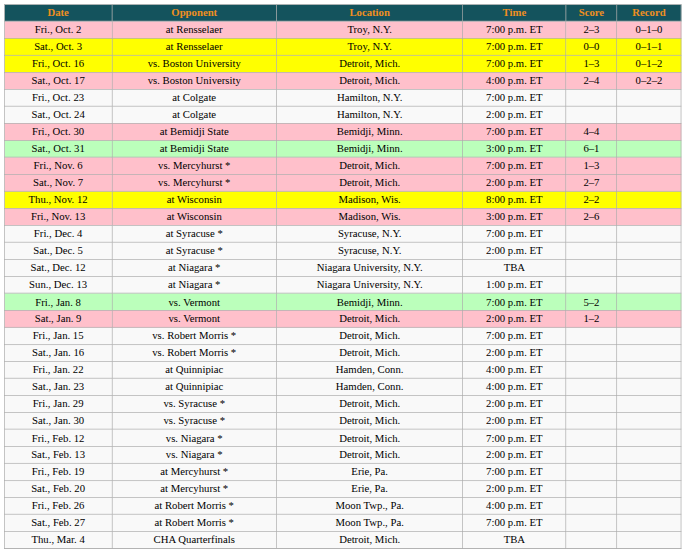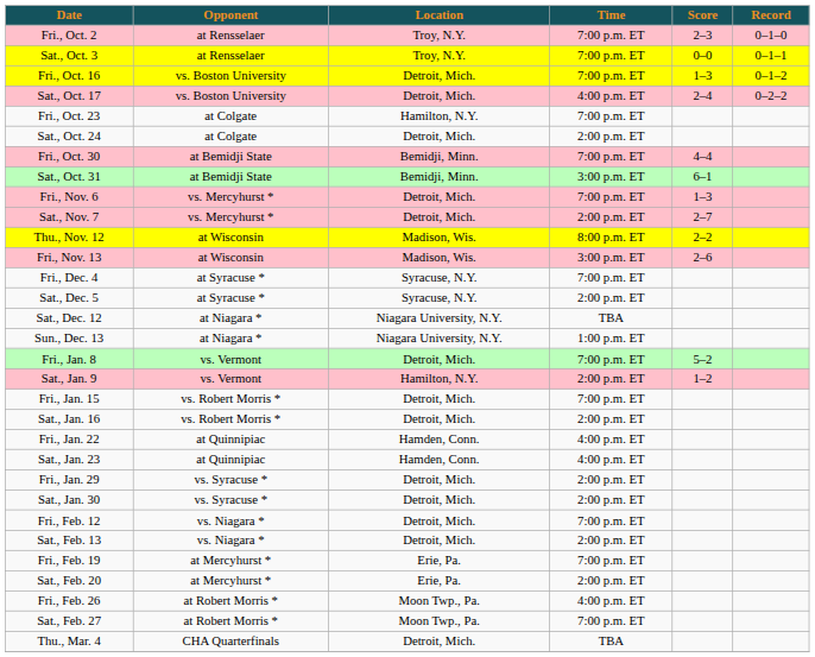 <table class="wikitable" width="80%">
 <tr align="center"  style=" background:#14535D; color:#EF8F1F;">
 <td><strong>Date</strong></td>
 <td><strong>Opponent</strong></td>
 <td><strong>Location</strong></td>
 <td><strong>Time</strong></td>
 <td><strong>Score</strong></td>
 <td><strong>Record</strong></td>
 </tr>
 <tr align="center" bgcolor="pink">
 <td>Fri., Oct. 2</td>
 <td>at Rensselaer</td>
 <td>Troy, N.Y.</td>
 <td>7:00 p.m. ET</td>
 <td>2–3</td>
 <td>0–1–0</td>
 </tr>
 <tr align="center" bgcolor="yellow">
 <td>Sat., Oct. 3</td>
 <td>at Rensselaer</td>
 <td>Troy, N.Y.</td>
 <td>7:00 p.m. ET</td>
 <td>0–0</td>
 <td>0–1–1</td>
 </tr>
 <tr align="center" bgcolor="yellow">
 <td>Fri., Oct. 16</td>
 <td>vs. Boston University</td>
 <td>Detroit, Mich.</td>
 <td>7:00 p.m. ET</td>
 <td>1–3</td>
 <td>0–1–2</td>
 </tr>
 <tr align="center" bgcolor="pink">
 <td>Sat., Oct. 17</td>
 <td>vs. Boston University</td>
 <td>Detroit, Mich.</td>
 <td>4:00 p.m. ET</td>
 <td>2–4</td>
 <td>0–2–2</td>
 </tr>
 <tr align="center" bgcolor="">
 <td>Fri., Oct. 23</td>
 <td>at Colgate</td>
 <td>Hamilton, N.Y.</td>
 <td>7:00 p.m. ET</td>
 <td></td>
 <td></td>
 </tr>
 <tr align="center" bgcolor="">
 <td>Sat., Oct. 24</td>
 <td>at Colgate</td>
-<td>Hamilton, N.Y.</td>
+<td>Detroit, Mich.</td>
 <td>2:00 p.m. ET</td>
 <td></td>
 <td></td>
 </tr>
 <tr align="center" bgcolor="pink">
 <td>Fri., Oct. 30</td>
 <td>at Bemidji State</td>
 <td>Bemidji, Minn.</td>
 <td>7:00 p.m. ET</td>
 <td>4–4</td>
 <td></td>
 </tr>
 <tr align="center" bgcolor="bbffbb">
 <td>Sat., Oct. 31</td>
 <td>at Bemidji State</td>
 <td>Bemidji, Minn.</td>
 <td>3:00 p.m. ET</td>
 <td>6–1</td>
 <td></td>
 </tr>
 <tr align="center" bgcolor="pink">
 <td>Fri., Nov. 6</td>
 <td>vs. Mercyhurst *</td>
 <td>Detroit, Mich.</td>
 <td>7:00 p.m. ET</td>
 <td>1–3</td>
 <td></td>
 </tr>
 <tr align="center" bgcolor="pink">
 <td>Sat., Nov. 7</td>
 <td>vs. Mercyhurst *</td>
 <td>Detroit, Mich.</td>
 <td>2:00 p.m. ET</td>
 <td>2–7</td>
 <td></td>
 </tr>
 <tr align="center" bgcolor="yellow">
 <td>Thu., Nov. 12</td>
 <td>at Wisconsin</td>
 <td>Madison, Wis.</td>
 <td>8:00 p.m. ET</td>
 <td>2–2</td>
 <td></td>
 </tr>
 <tr align="center" bgcolor="pink">
 <td>Fri., Nov. 13</td>
 <td>at Wisconsin</td>
 <td>Madison, Wis.</td>
 <td>3:00 p.m. ET</td>
 <td>2–6</td>
 <td></td>
 </tr>
 <tr align="center" bgcolor="">
 <td>Fri., Dec. 4</td>
 <td>at Syracuse *</td>
 <td>Syracuse, N.Y.</td>
 <td>7:00 p.m. ET</td>
 <td></td>
 <td></td>
 </tr>
 <tr align="center" bgcolor="">
 <td>Sat., Dec. 5</td>
 <td>at Syracuse *</td>
 <td>Syracuse, N.Y.</td>
 <td>2:00 p.m. ET</td>
 <td></td>
 <td></td>
 </tr>
 <tr align="center" bgcolor="">
 <td>Sat., Dec. 12</td>
 <td>at Niagara *</td>
 <td>Niagara University, N.Y.</td>
 <td>TBA</td>
 <td></td>
 <td></td>
 </tr>
 <tr align="center" bgcolor="">
 <td>Sun., Dec. 13</td>
 <td>at Niagara *</td>
 <td>Niagara University, N.Y.</td>
 <td>1:00 p.m. ET</td>
 <td></td>
 <td></td>
 </tr>
 <tr align="center" bgcolor="bbffbb">
 <td>Fri., Jan. 8</td>
 <td>vs. Vermont</td>
-<td>Bemidji, Minn.</td>
+<td>Detroit, Mich.</td>
 <td>7:00 p.m. ET</td>
 <td>5–2</td>
 <td></td>
 </tr>
 <tr align="center" bgcolor="pink">
 <td>Sat., Jan. 9</td>
 <td>vs. Vermont</td>
-<td>Detroit, Mich.</td>
+<td>Hamilton, N.Y.</td>
 <td>2:00 p.m. ET</td>
 <td>1–2</td>
 <td></td>
 </tr>
 <tr align="center" bgcolor="">
 <td>Fri., Jan. 15</td>
 <td>vs. Robert Morris *</td>
 <td>Detroit, Mich.</td>
 <td>7:00 p.m. ET</td>
 <td></td>
 <td></td>
 </tr>
 <tr align="center" bgcolor="">
 <td>Sat., Jan. 16</td>
 <td>vs. Robert Morris *</td>
 <td>Detroit, Mich.</td>
 <td>2:00 p.m. ET</td>
 <td></td>
 <td></td>
 </tr>
 <tr align="center" bgcolor="">
 <td>Fri., Jan. 22</td>
 <td>at Quinnipiac</td>
 <td>Hamden, Conn.</td>
 <td>4:00 p.m. ET</td>
 <td></td>
 <td></td>
 </tr>
 <tr align="center" bgcolor="">
 <td>Sat., Jan. 23</td>
 <td>at Quinnipiac</td>
 <td>Hamden, Conn.</td>
 <td>4:00 p.m. ET</td>
 <td></td>
 <td></td>
 </tr>
 <tr align="center" bgcolor="">
 <td>Fri., Jan. 29</td>
 <td>vs. Syracuse *</td>
 <td>Detroit, Mich.</td>
 <td>2:00 p.m. ET</td>
 <td></td>
 <td></td>
 </tr>
 <tr align="center" bgcolor="">
 <td>Sat., Jan. 30</td>
 <td>vs. Syracuse *</td>
 <td>Detroit, Mich.</td>
 <td>2:00 p.m. ET</td>
 <td></td>
 <td></td>
 </tr>
 <tr align="center" bgcolor="">
 <td>Fri., Feb. 12</td>
 <td>vs. Niagara *</td>
 <td>Detroit, Mich.</td>
 <td>7:00 p.m. ET</td>
 <td></td>
 <td></td>
 </tr>
 <tr align="center" bgcolor="">
 <td>Sat., Feb. 13</td>
 <td>vs. Niagara *</td>
 <td>Detroit, Mich.</td>
 <td>2:00 p.m. ET</td>
 <td></td>
 <td></td>
 </tr>
 <tr align="center" bgcolor="">
 <td>Fri., Feb. 19</td>
 <td>at Mercyhurst *</td>
 <td>Erie, Pa.</td>
 <td>7:00 p.m. ET</td>
 <td></td>
 <td></td>
 </tr>
 <tr align="center" bgcolor="">
 <td>Sat., Feb. 20</td>
 <td>at Mercyhurst *</td>
 <td>Erie, Pa.</td>
 <td>2:00 p.m. ET</td>
 <td></td>
 <td></td>
 </tr>
 <tr align="center" bgcolor="">
 <td>Fri., Feb. 26</td>
 <td>at Robert Morris *</td>
 <td>Moon Twp., Pa.</td>
 <td>4:00 p.m. ET</td>
 <td></td>
 <td></td>
 </tr>
 <tr align="center" bgcolor="">
 <td>Sat., Feb. 27</td>
 <td>at Robert Morris *</td>
 <td>Moon Twp., Pa.</td>
 <td>7:00 p.m. ET</td>
 <td></td>
 <td></td>
 </tr>
 <tr align="center" bgcolor="">
 <td>Thu., Mar. 4</td>
 <td>CHA Quarterfinals</td>
 <td>Detroit, Mich.</td>
 <td>TBA</td>
 <td></td>
 <td></td>
 </tr>
 <tr align="center" bgcolor="">
 </tr>
 </table>
